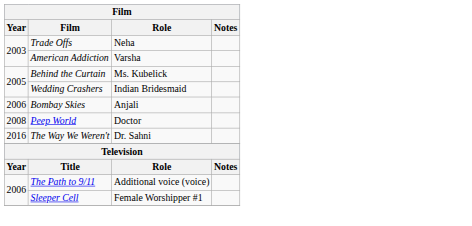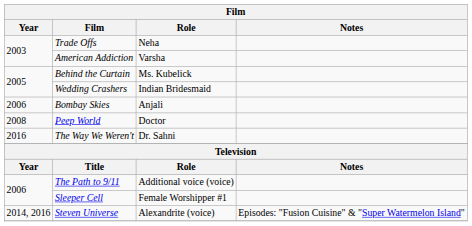 <table class="wikitable">
 <tr style="background:lightsteelblue;">
 <th colspan=4>Film</th>
 </tr>
 <tr style="background:#ccc;">
 <th>Year</th>
 <th>Film</th>
 <th>Role</th>
 <th>Notes</th>
 </tr>
 <tr>
 <td rowspan=2>2003</td>
 <td><em>Trade Offs</em></td>
 <td>Neha</td>
 <td></td>
 </tr>
 <tr>
 <td><em>American Addiction</em></td>
 <td>Varsha</td>
 <td></td>
 </tr>
 <tr>
 <td rowspan=2>2005</td>
 <td><em>Behind the Curtain</em></td>
 <td>Ms. Kubelick</td>
 <td></td>
 </tr>
 <tr>
 <td><em>Wedding Crashers</em></td>
 <td>Indian Bridesmaid</td>
 <td></td>
 </tr>
 <tr>
 <td>2006</td>
 <td><em>Bombay Skies</em></td>
 <td>Anjali</td>
 <td></td>
 </tr>
 <tr>
 <td>2008</td>
 <td><em><a href='#'>Peep World</a></em></td>
 <td>Doctor</td>
 <td></td>
 </tr>
 <tr>
 <td>2016</td>
 <td><em>The Way We Weren't</em></td>
 <td>Dr. Sahni</td>
 <td></td>
 </tr>
 <tr>
 </tr>
 <tr style="background:lightsteelblue;">
 <th colspan=4>Television</th>
 </tr>
 <tr style="background:#ccc;">
 <th>Year</th>
 <th>Title</th>
 <th>Role</th>
 <th>Notes</th>
 </tr>
 <tr>
 <td rowspan=2>2006</td>
 <td><em><a href='#'>The Path to 9/11</a></em></td>
 <td>Additional voice (voice)</td>
 <td></td>
 </tr>
 <tr>
 <td><em><a href='#'>Sleeper Cell</a></em></td>
 <td>Female Worshipper #1</td>
 <td></td>
 </tr>
 <tr>
+<td>2014, 2016</td>
+<td><em><a href='#'>Steven Universe</a></em></td>
+<td>Alexandrite (voice)</td>
+<td>Episodes: "Fusion Cuisine" & "<a href='#'>Super Watermelon Island</a>"</td>
+</tr>
+<tr>
 </tr>
 </table>
